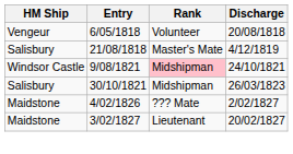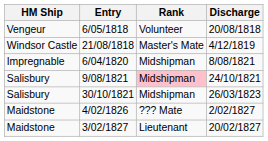 <table class="wikitable">
 <tr>
 <th>HM Ship</th>
 <th>Entry</th>
 <th>Rank</th>
 <th>Discharge</th>
 </tr>
 <tr>
 <td>Vengeur</td>
 <td>6/05/1818</td>
 <td>Volunteer</td>
 <td>20/08/1818</td>
 </tr>
 <tr>
-<td>Salisbury</td>
+<td>Windsor Castle</td>
 <td>21/08/1818</td>
 <td>Master's Mate</td>
 <td>4/12/1819</td>
 </tr>
 <tr>
-<td>Windsor Castle</td>
+<td>Impregnable</td>
+<td>6/04/1820</td>
+<td>Midshipman</td>
+<td>8/08/1821</td>
+</tr>
+<tr>
+<td>Salisbury</td>
 <td>9/08/1821</td>
 <td style="background: pink;">Midshipman</td>
 <td>24/10/1821</td>
 </tr>
 <tr>
 <td>Salisbury</td>
 <td>30/10/1821</td>
 <td>Midshipman</td>
 <td>26/03/1823</td>
 </tr>
 <tr>
 <td>Maidstone</td>
 <td>4/02/1826</td>
 <td>???  Mate</td>
 <td>2/02/1827</td>
 </tr>
 <tr>
 <td>Maidstone</td>
 <td>3/02/1827</td>
 <td>Lieutenant</td>
 <td>20/02/1827</td>
 </tr>
 </table>
